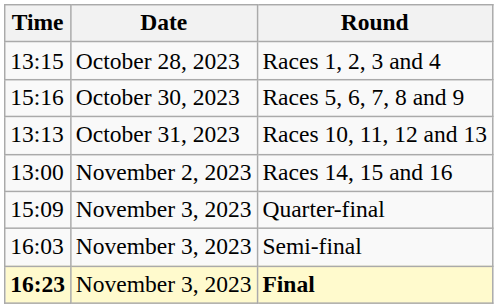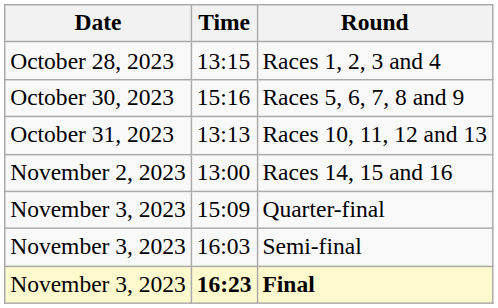 <table class="wikitable">
 <tr>
+<th>Date</th>
 <th>Time</th>
-<th>Date</th>
 <th>Round</th>
 </tr>
 <tr>
+<td>October 28, 2023</td>
 <td>13:15</td>
-<td>October 28, 2023</td>
 <td>Races 1, 2, 3 and 4</td>
 </tr>
 <tr>
+<td>October 30, 2023</td>
 <td>15:16</td>
-<td>October 30, 2023</td>
 <td>Races 5, 6, 7, 8 and 9</td>
 </tr>
 <tr>
+<td>October 31, 2023</td>
 <td>13:13</td>
-<td>October 31, 2023</td>
 <td>Races 10, 11, 12 and 13</td>
 </tr>
 <tr>
+<td>November 2, 2023</td>
 <td>13:00</td>
-<td>November 2, 2023</td>
 <td>Races 14, 15 and 16</td>
 </tr>
 <tr>
+<td>November 3, 2023</td>
 <td>15:09</td>
-<td>November 3, 2023</td>
 <td>Quarter-final</td>
 </tr>
 <tr>
+<td>November 3, 2023</td>
 <td>16:03</td>
-<td>November 3, 2023</td>
 <td>Semi-final</td>
 </tr>
 <tr style=background:lemonchiffon>
+<td>November 3, 2023</td>
 <td><strong>16:23</strong></td>
-<td>November 3, 2023</td>
 <td><strong>Final</strong></td>
 </tr>
 </table>
